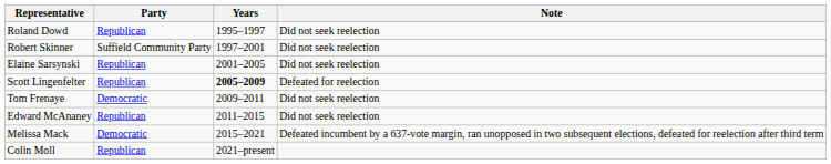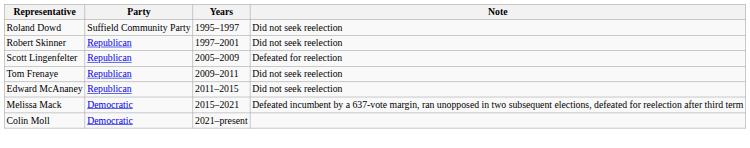 <table class=wikitable>
 <tr valign=bottom>
 <th>Representative</th>
 <th>Party</th>
 <th>Years</th>
 <th>Note</th>
 </tr>
 <tr>
 <td>Roland Dowd</td>
-<td><a href='#'>Republican</a></td>
+<td>Suffield Community Party</td>
 <td>1995–1997</td>
 <td>Did not seek reelection</td>
 </tr>
 <tr>
 <td>Robert Skinner</td>
-<td>Suffield Community Party</td>
+<td><a href='#'>Republican</a></td>
 <td>1997–2001</td>
-<td>Did not seek reelection</td>
-</tr>
-<tr>
-<td>Elaine Sarsynski</td>
-<td><a href='#'>Republican</a></td>
-<td>2001–2005</td>
 <td>Did not seek reelection</td>
 </tr>
 <tr>
 <td>Scott Lingenfelter</td>
 <td><a href='#'>Republican</a></td>
-<td><strong>2005–2009</strong></td>
+<td>2005–2009</td>
 <td>Defeated for reelection</td>
 </tr>
 <tr>
 <td>Tom Frenaye</td>
-<td><a href='#'>Democratic</a></td>
+<td><a href='#'>Republican</a></td>
 <td>2009–2011</td>
 <td>Did not seek reelection</td>
 </tr>
 <tr>
 <td>Edward McAnaney</td>
 <td><a href='#'>Republican</a></td>
 <td>2011–2015</td>
 <td>Did not seek reelection</td>
 </tr>
 <tr>
 <td>Melissa Mack</td>
 <td><a href='#'>Democratic</a></td>
 <td>2015–2021</td>
 <td>Defeated incumbent by a 637-vote margin, ran unopposed in two subsequent elections, defeated for reelection after third term</td>
 </tr>
 <tr>
 <td>Colin Moll</td>
-<td><a href='#'>Republican</a></td>
+<td><a href='#'>Democratic</a></td>
 <td>2021–present</td>
 <td></td>
 </tr>
 </table>
